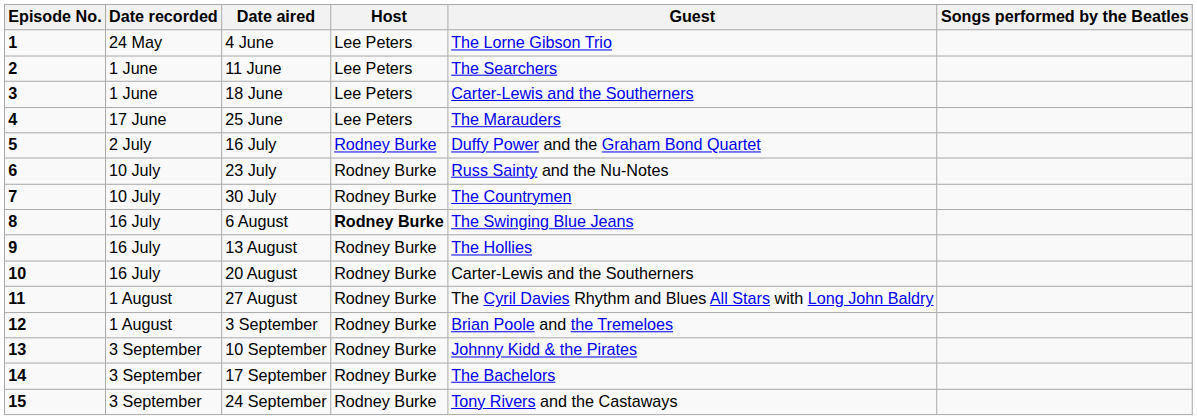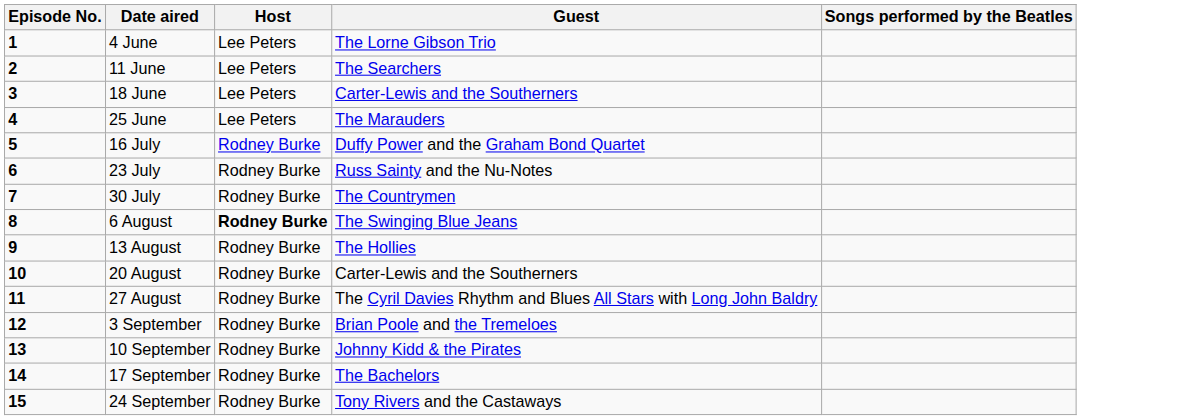 <table class="wikitable">
 <tr>
 <th>Episode <abbr>No.</abbr></th>
-<th>Date recorded</th>
 <th>Date aired</th>
 <th>Host</th>
 <th>Guest</th>
 <th>Songs performed by the Beatles</th>
 </tr>
 <tr>
 <td><strong>1</strong></td>
-<td>24 May</td>
 <td>4 June</td>
 <td>Lee Peters</td>
 <td><a href='#'>The Lorne Gibson Trio</a></td>
 <td></td>
 </tr>
 <tr>
 <td><strong>2</strong></td>
-<td>1 June</td>
 <td>11 June</td>
 <td>Lee Peters</td>
 <td><a href='#'>The Searchers</a></td>
 <td></td>
 </tr>
 <tr>
 <td><strong>3</strong></td>
-<td>1 June</td>
 <td>18 June</td>
 <td>Lee Peters</td>
 <td><a href='#'>Carter-Lewis and the Southerners</a></td>
 <td></td>
 </tr>
 <tr>
 <td><strong>4</strong></td>
-<td>17 June</td>
 <td>25 June</td>
 <td>Lee Peters</td>
 <td><a href='#'>The Marauders</a></td>
 <td></td>
 </tr>
 <tr>
 <td><strong>5</strong></td>
-<td>2 July</td>
 <td>16 July</td>
 <td><a href='#'>Rodney Burke</a></td>
 <td><a href='#'>Duffy Power</a> and the <a href='#'>Graham Bond Quartet</a></td>
 <td></td>
 </tr>
 <tr>
 <td><strong>6</strong></td>
-<td>10 July</td>
 <td>23 July</td>
 <td>Rodney Burke</td>
 <td><a href='#'>Russ Sainty</a> and the Nu-Notes</td>
 <td></td>
 </tr>
 <tr>
 <td><strong>7</strong></td>
-<td>10 July</td>
 <td>30 July</td>
 <td>Rodney Burke</td>
 <td><a href='#'>The Countrymen</a></td>
 <td></td>
 </tr>
 <tr>
 <td><strong>8</strong></td>
-<td>16 July</td>
 <td>6 August</td>
 <td><strong>Rodney Burke</strong></td>
 <td><a href='#'>The Swinging Blue Jeans</a></td>
 <td></td>
 </tr>
 <tr>
 <td><strong>9</strong></td>
-<td>16 July</td>
 <td>13 August</td>
 <td>Rodney Burke</td>
 <td><a href='#'>The Hollies</a></td>
 <td></td>
 </tr>
 <tr>
 <td><strong>10</strong></td>
-<td>16 July</td>
 <td>20 August</td>
 <td>Rodney Burke</td>
 <td>Carter-Lewis and the Southerners</td>
 <td></td>
 </tr>
 <tr>
 <td><strong>11</strong></td>
-<td>1 August</td>
 <td>27 August</td>
 <td>Rodney Burke</td>
 <td>The <a href='#'>Cyril Davies</a> Rhythm and Blues <a href='#'>All Stars</a> with <a href='#'>Long John Baldry</a></td>
 <td></td>
 </tr>
 <tr>
 <td><strong>12</strong></td>
-<td>1 August</td>
 <td>3 September</td>
 <td>Rodney Burke</td>
 <td><a href='#'>Brian Poole</a> and <a href='#'>the Tremeloes</a></td>
 <td></td>
 </tr>
 <tr>
 <td><strong>13</strong></td>
-<td>3 September</td>
 <td>10 September</td>
 <td>Rodney Burke</td>
 <td><a href='#'>Johnny Kidd & the Pirates</a></td>
 <td></td>
 </tr>
 <tr>
 <td><strong>14</strong></td>
-<td>3 September</td>
 <td>17 September</td>
 <td>Rodney Burke</td>
 <td><a href='#'>The Bachelors</a></td>
 <td></td>
 </tr>
 <tr>
 <td><strong>15</strong></td>
-<td>3 September</td>
 <td>24 September</td>
 <td>Rodney Burke</td>
 <td><a href='#'>Tony Rivers</a> and the Castaways</td>
 <td></td>
 </tr>
 </table>
